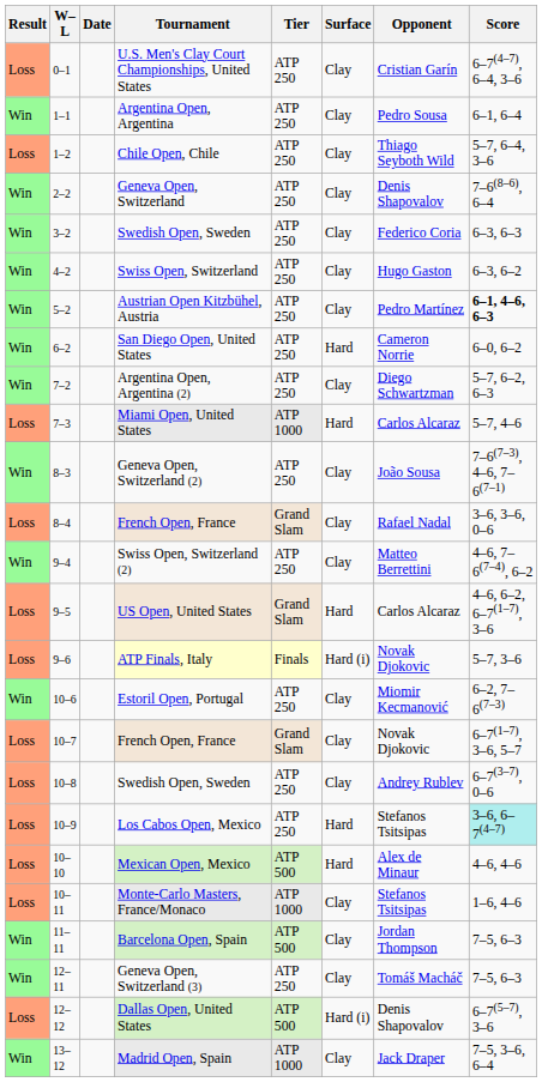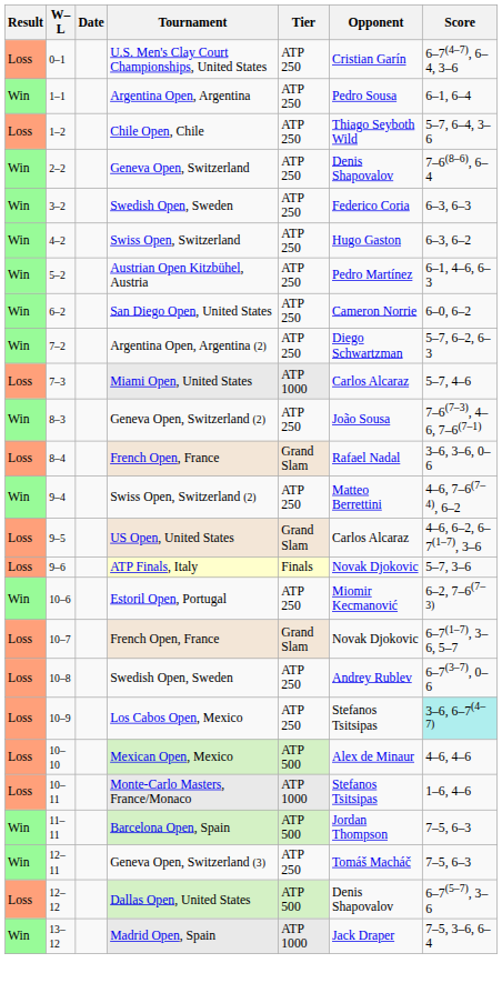 <table class="sortable wikitable nowrap">
 <tr>
 <th>Result</th>
 <th class="unsortable">W–L</th>
 <th>Date</th>
 <th>Tournament</th>
 <th>Tier</th>
-<th>Surface</th>
 <th>Opponent</th>
 <th class="unsortable">Score</th>
 </tr>
 <tr>
 <td bgcolor=ffa07a>Loss</td>
 <td><small>0–1</small></td>
 <td><a href='#'></a></td>
 <td><a href='#'>U.S. Men's Clay Court Championships</a>, United States</td>
 <td>ATP 250</td>
-<td>Clay</td>
 <td> <a href='#'>Cristian Garín</a></td>
 <td>6–7<sup>(4–7)</sup>, 6–4, 3–6</td>
 </tr>
 <tr>
 <td bgcolor=98fb98>Win</td>
 <td><small>1–1</small></td>
 <td><a href='#'></a></td>
 <td><a href='#'>Argentina Open</a>, Argentina</td>
 <td>ATP 250</td>
-<td>Clay</td>
 <td> <a href='#'>Pedro Sousa</a></td>
 <td>6–1, 6–4</td>
 </tr>
 <tr>
 <td bgcolor=ffa07a>Loss</td>
 <td><small>1–2</small></td>
 <td><a href='#'></a></td>
 <td><a href='#'>Chile Open</a>, Chile</td>
 <td>ATP 250</td>
-<td>Clay</td>
 <td> <a href='#'>Thiago Seyboth Wild</a></td>
 <td>5–7, 6–4, 3–6</td>
 </tr>
 <tr>
 <td bgcolor=98fb98>Win</td>
 <td><small>2–2</small></td>
 <td><a href='#'></a></td>
 <td><a href='#'>Geneva Open</a>, Switzerland</td>
 <td>ATP 250</td>
-<td>Clay</td>
 <td> <a href='#'>Denis Shapovalov</a></td>
 <td>7–6<sup>(8–6)</sup>, 6–4</td>
 </tr>
 <tr>
 <td bgcolor=98fb98>Win</td>
 <td><small>3–2</small></td>
 <td><a href='#'></a></td>
 <td><a href='#'>Swedish Open</a>, Sweden</td>
 <td>ATP 250</td>
-<td>Clay</td>
 <td> <a href='#'>Federico Coria</a></td>
 <td>6–3, 6–3</td>
 </tr>
 <tr>
 <td bgcolor=98fb98>Win</td>
 <td><small>4–2</small></td>
 <td><a href='#'></a></td>
 <td><a href='#'>Swiss Open</a>, Switzerland</td>
 <td>ATP 250</td>
-<td>Clay</td>
 <td> <a href='#'>Hugo Gaston</a></td>
 <td>6–3, 6–2</td>
 </tr>
 <tr>
 <td bgcolor=98fb98>Win</td>
 <td><small>5–2</small></td>
 <td><a href='#'></a></td>
 <td><a href='#'>Austrian Open Kitzbühel</a>, Austria</td>
 <td>ATP 250</td>
-<td>Clay</td>
 <td> <a href='#'>Pedro Martínez</a></td>
-<td><strong>6–1, 4–6, 6–3</strong></td>
+<td>6–1, 4–6, 6–3</td>
 </tr>
 <tr>
 <td bgcolor=98fb98>Win</td>
 <td><small>6–2</small></td>
 <td><a href='#'></a></td>
 <td><a href='#'>San Diego Open</a>, United States</td>
 <td>ATP 250</td>
-<td>Hard</td>
 <td> <a href='#'>Cameron Norrie</a></td>
 <td>6–0, 6–2</td>
 </tr>
 <tr>
 <td bgcolor=98fb98>Win</td>
 <td><small>7–2</small></td>
 <td><a href='#'></a></td>
 <td>Argentina Open, Argentina <small>(2)</small></td>
 <td>ATP 250</td>
-<td>Clay</td>
 <td> <a href='#'>Diego Schwartzman</a></td>
 <td>5–7, 6–2, 6–3</td>
 </tr>
 <tr>
 <td bgcolor=ffa07a>Loss</td>
 <td><small>7–3</small></td>
 <td><a href='#'></a></td>
 <td style="background:#e9e9e9;"><a href='#'>Miami Open</a>, United States</td>
 <td style="background:#e9e9e9;">ATP 1000</td>
-<td>Hard</td>
 <td> <a href='#'>Carlos Alcaraz</a></td>
 <td>5–7, 4–6</td>
 </tr>
 <tr>
 <td bgcolor=98fb98>Win</td>
 <td><small>8–3</small></td>
 <td><a href='#'></a></td>
 <td>Geneva Open, Switzerland <small>(2)</small></td>
 <td>ATP 250</td>
-<td>Clay</td>
 <td> <a href='#'>João Sousa</a></td>
 <td>7–6<sup>(7–3)</sup>, 4–6, 7–6<sup>(7–1)</sup></td>
 </tr>
 <tr>
 <td bgcolor=ffa07a>Loss</td>
 <td><small>8–4</small></td>
 <td><a href='#'></a></td>
 <td style="background:#f3e6d7;"><a href='#'>French Open</a>, France</td>
 <td style="background:#f3e6d7;">Grand Slam</td>
-<td>Clay</td>
 <td> <a href='#'>Rafael Nadal</a></td>
 <td>3–6, 3–6, 0–6</td>
 </tr>
 <tr>
 <td bgcolor=98fb98>Win</td>
 <td><small>9–4</small></td>
 <td><a href='#'></a></td>
 <td>Swiss Open, Switzerland <small>(2)</small></td>
 <td>ATP 250</td>
-<td>Clay</td>
 <td> <a href='#'>Matteo Berrettini</a></td>
 <td>4–6, 7–6<sup>(7–4)</sup>, 6–2</td>
 </tr>
 <tr>
 <td bgcolor=ffa07a>Loss</td>
 <td><small>9–5</small></td>
 <td><a href='#'></a></td>
 <td style="background:#f3e6d7;"><a href='#'>US Open</a>, United States</td>
 <td style="background:#f3e6d7;">Grand Slam</td>
-<td>Hard</td>
 <td> Carlos Alcaraz</td>
 <td>4–6, 6–2, 6–7<sup>(1–7)</sup>, 3–6</td>
 </tr>
 <tr>
 <td bgcolor=ffa07a>Loss</td>
 <td><small>9–6</small></td>
 <td><a href='#'></a></td>
 <td style="background:#ffffcc;"><a href='#'>ATP Finals</a>, Italy</td>
 <td style="background:#ffffcc;">Finals</td>
-<td>Hard (i)</td>
 <td> <a href='#'>Novak Djokovic</a></td>
 <td>5–7, 3–6</td>
 </tr>
 <tr>
 <td bgcolor=98fb98>Win</td>
 <td><small>10–6</small></td>
 <td><a href='#'></a></td>
 <td><a href='#'>Estoril Open</a>, Portugal</td>
 <td>ATP 250</td>
-<td>Clay</td>
 <td> <a href='#'>Miomir Kecmanović</a></td>
 <td>6–2, 7–6<sup>(7–3)</sup></td>
 </tr>
 <tr>
 <td bgcolor=ffa07a>Loss</td>
 <td><small>10–7</small></td>
 <td><a href='#'></a></td>
 <td style="background:#f3e6d7;">French Open, France</td>
 <td style="background:#f3e6d7;">Grand Slam</td>
-<td>Clay</td>
 <td> Novak Djokovic</td>
 <td>6–7<sup>(1–7)</sup>, 3–6, 5–7</td>
 </tr>
 <tr>
 <td bgcolor=ffa07a>Loss</td>
 <td><small>10–8</small></td>
 <td><a href='#'></a></td>
 <td>Swedish Open, Sweden</td>
 <td>ATP 250</td>
-<td>Clay</td>
 <td> <a href='#'>Andrey Rublev</a></td>
 <td>6–7<sup>(3–7)</sup>, 0–6</td>
 </tr>
 <tr>
 <td bgcolor=ffa07a>Loss</td>
 <td><small>10–9</small></td>
 <td><a href='#'></a></td>
 <td><a href='#'>Los Cabos Open</a>, Mexico</td>
 <td>ATP 250</td>
-<td>Hard</td>
 <td> Stefanos Tsitsipas</td>
 <td style="background: paleturquoise;">3–6, 6–7<sup>(4–7)</sup></td>
 </tr>
 <tr>
 <td bgcolor=ffa07a>Loss</td>
 <td><small>10–10</small></td>
 <td><a href='#'></a></td>
 <td style="background:#d4f1c5;"><a href='#'>Mexican Open</a>, Mexico</td>
 <td style="background:#d4f1c5;">ATP 500</td>
-<td>Hard</td>
 <td> <a href='#'>Alex de Minaur</a></td>
 <td>4–6, 4–6</td>
 </tr>
 <tr>
 <td bgcolor=ffa07a>Loss</td>
 <td><small>10–11</small></td>
 <td><a href='#'></a></td>
 <td style="background:#e9e9e9;"><a href='#'>Monte-Carlo Masters</a>, France/Monaco</td>
 <td style="background:#e9e9e9;">ATP 1000</td>
-<td>Clay</td>
 <td> <a href='#'>Stefanos Tsitsipas</a></td>
 <td>1–6, 4–6</td>
 </tr>
 <tr>
 <td bgcolor=98fb98>Win</td>
 <td><small>11–11</small></td>
 <td><a href='#'></a></td>
 <td style="background:#d4f1c5;"><a href='#'>Barcelona Open</a>, Spain</td>
 <td style="background:#d4f1c5;">ATP 500</td>
-<td>Clay</td>
 <td> <a href='#'>Jordan Thompson</a></td>
 <td>7–5, 6–3</td>
 </tr>
 <tr>
 <td bgcolor=98fb98>Win</td>
 <td><small>12–11</small></td>
 <td><a href='#'></a></td>
 <td>Geneva Open, Switzerland <small>(3)</small></td>
 <td>ATP 250</td>
-<td>Clay</td>
 <td> <a href='#'>Tomáš Macháč</a></td>
 <td>7–5, 6–3</td>
 </tr>
 <tr>
 <td bgcolor=ffa07a>Loss</td>
 <td><small>12–12</small></td>
 <td><a href='#'></a></td>
 <td style="background:#d4f1c5;"><a href='#'>Dallas Open</a>, United States</td>
 <td style="background:#d4f1c5;">ATP 500</td>
-<td>Hard (i)</td>
 <td> Denis Shapovalov</td>
 <td>6–7<sup>(5–7)</sup>, 3–6</td>
 </tr>
 <tr>
 <td bgcolor=98fb98>Win</td>
 <td><small>13–12</small></td>
 <td><a href='#'></a></td>
 <td style="background:#e9e9e9;"><a href='#'>Madrid Open</a>, Spain</td>
 <td style="background:#e9e9e9;">ATP 1000</td>
-<td>Clay</td>
 <td> <a href='#'>Jack Draper</a></td>
 <td>7–5, 3–6, 6–4</td>
 </tr>
 </table>
